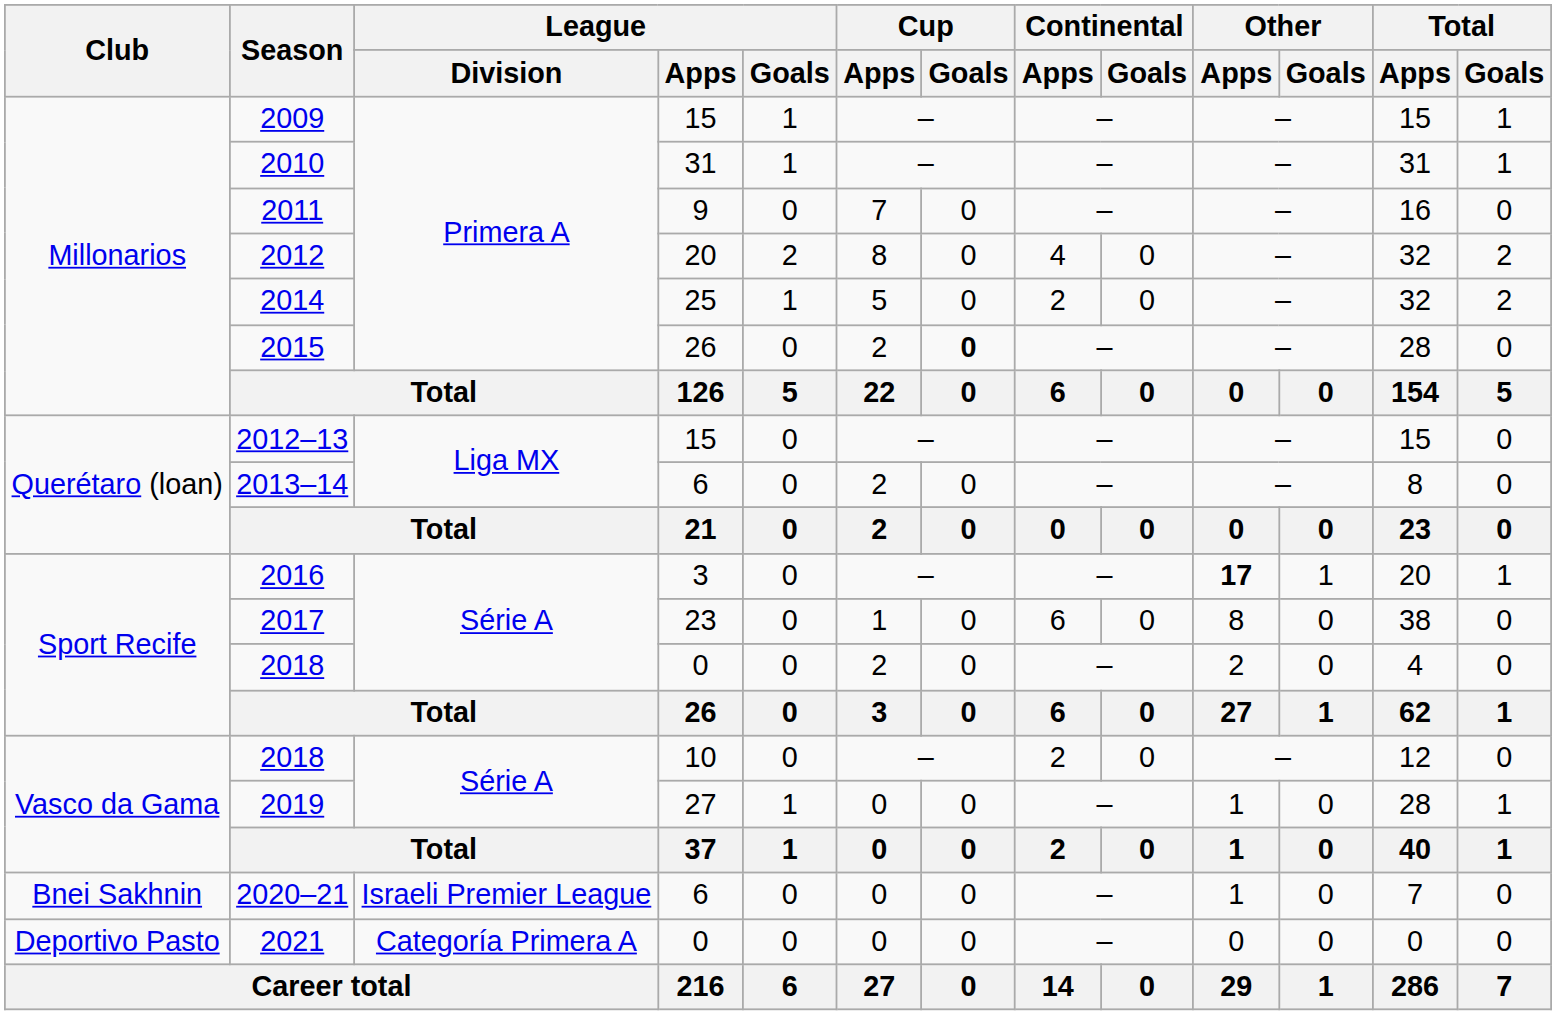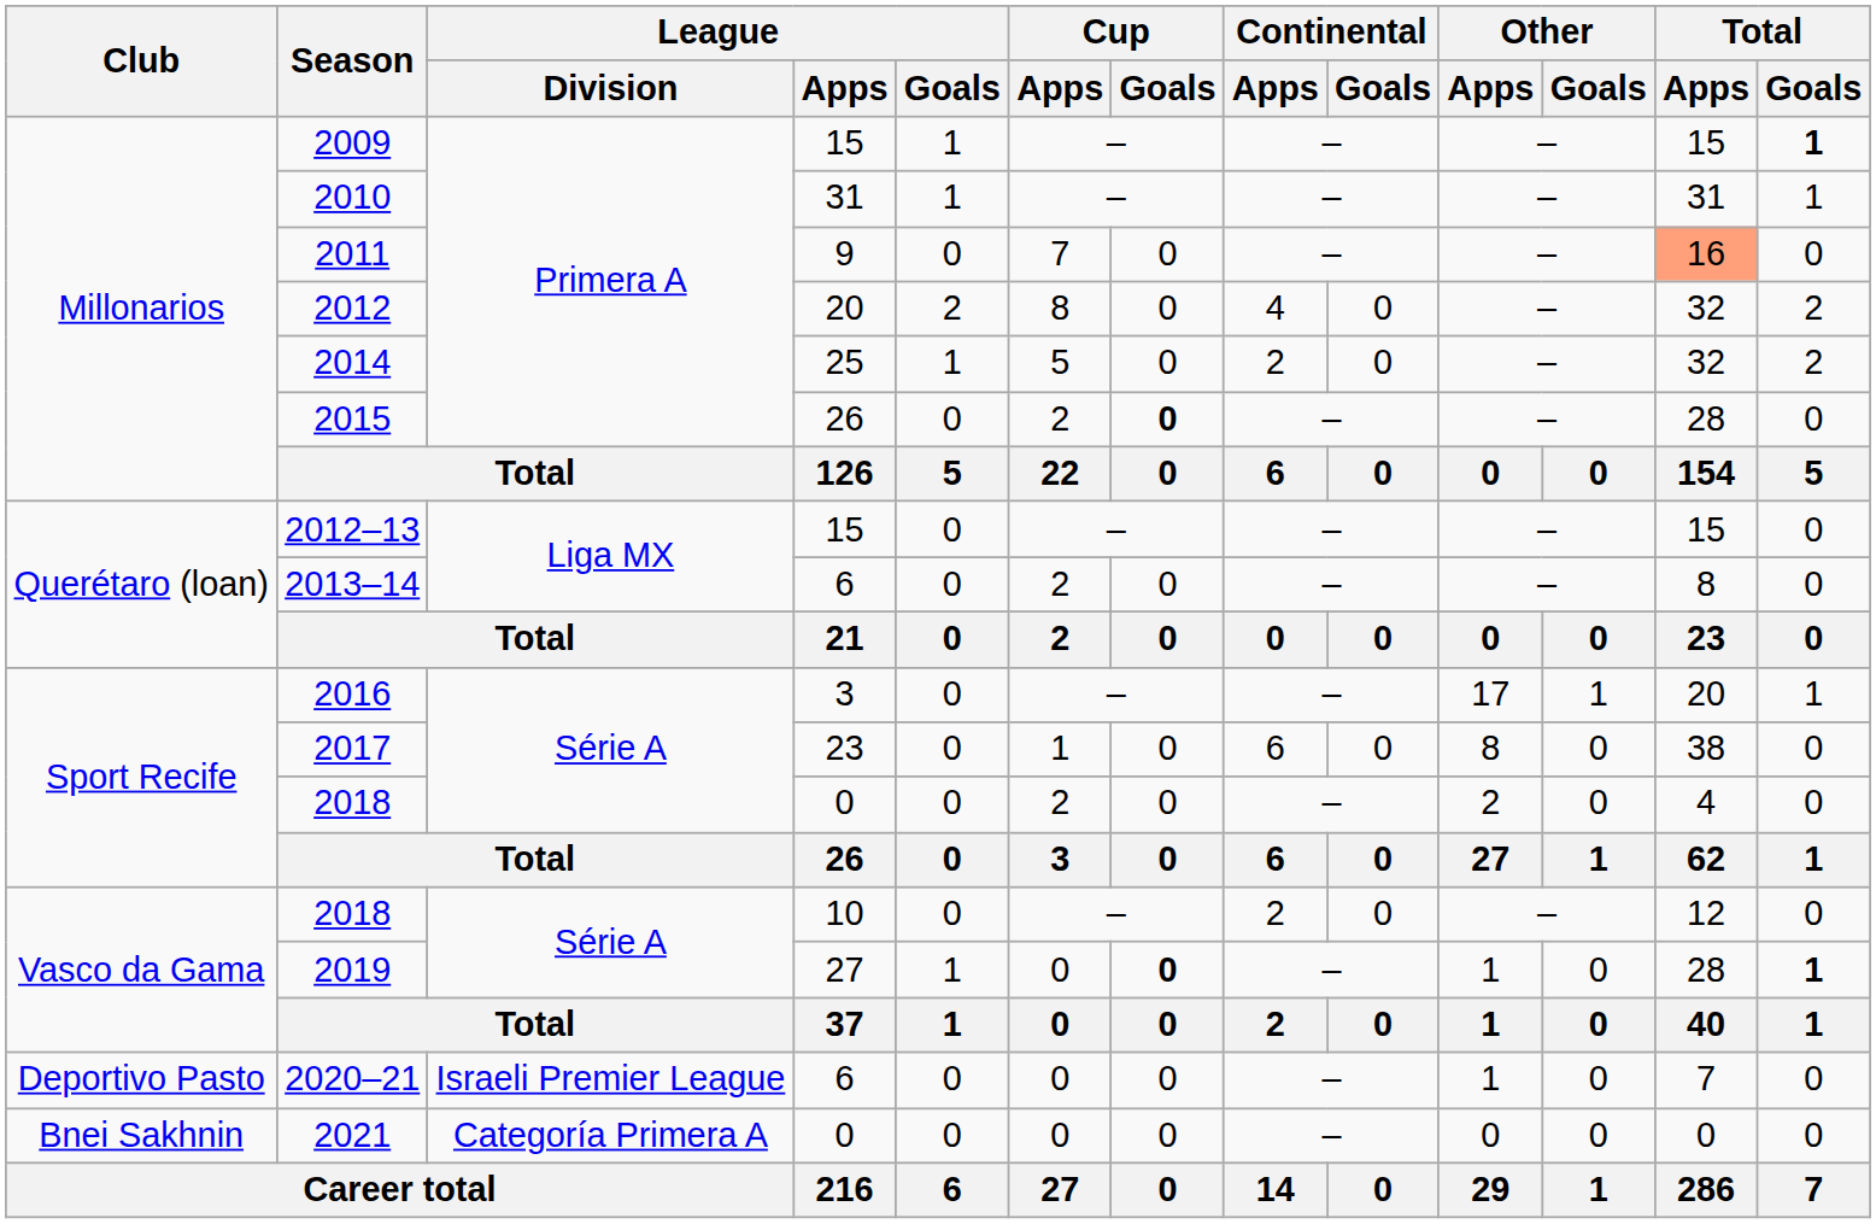 <table class="wikitable" style="text-align: center;">
 <tr>
 <th rowspan="2">Club</th>
 <th rowspan="2">Season</th>
 <th colspan="3">League</th>
 <th colspan="2">Cup</th>
 <th colspan="2">Continental</th>
 <th colspan="2">Other</th>
 <th colspan="2">Total</th>
 </tr>
 <tr>
 <th>Division</th>
 <th>Apps</th>
 <th>Goals</th>
 <th>Apps</th>
 <th>Goals</th>
 <th>Apps</th>
 <th>Goals</th>
 <th>Apps</th>
 <th>Goals</th>
 <th>Apps</th>
 <th>Goals</th>
 </tr>
 <tr>
 <td rowspan="7" valign="center"><a href='#'>Millonarios</a></td>
 <td><a href='#'>2009</a></td>
 <td rowspan="6" valign="center"><a href='#'>Primera A</a></td>
 <td>15</td>
 <td>1</td>
 <td colspan="2">–</td>
 <td colspan="2">–</td>
 <td colspan="2">–</td>
 <td>15</td>
-<td>1</td>
+<td><strong>1</strong></td>
 </tr>
 <tr>
 <td><a href='#'>2010</a></td>
 <td>31</td>
 <td>1</td>
 <td colspan="2">–</td>
 <td colspan="2">–</td>
 <td colspan="2">–</td>
 <td>31</td>
 <td>1</td>
 </tr>
 <tr>
 <td><a href='#'>2011</a></td>
 <td>9</td>
 <td>0</td>
 <td>7</td>
 <td>0</td>
 <td colspan="2">–</td>
 <td colspan="2">–</td>
-<td>16</td>
+<td style="background: lightsalmon;">16</td>
 <td>0</td>
 </tr>
 <tr>
 <td><a href='#'>2012</a></td>
 <td>20</td>
 <td>2</td>
 <td>8</td>
 <td>0</td>
 <td>4</td>
 <td>0</td>
 <td colspan="2">–</td>
 <td>32</td>
 <td>2</td>
 </tr>
 <tr>
 <td><a href='#'>2014</a></td>
 <td>25</td>
 <td>1</td>
 <td>5</td>
 <td>0</td>
 <td>2</td>
 <td>0</td>
 <td colspan="2">–</td>
 <td>32</td>
 <td>2</td>
 </tr>
 <tr>
 <td><a href='#'>2015</a></td>
 <td>26</td>
 <td>0</td>
 <td>2</td>
 <td><strong>0</strong></td>
 <td colspan="2">–</td>
 <td colspan="2">–</td>
 <td>28</td>
 <td>0</td>
 </tr>
 <tr>
 <th colspan="2"><strong>Total</strong></th>
 <th>126</th>
 <th>5</th>
 <th>22</th>
 <th>0</th>
 <th>6</th>
 <th>0</th>
 <th>0</th>
 <th>0</th>
 <th>154</th>
 <th>5</th>
 </tr>
 <tr>
 <td rowspan="3" valign="center"><a href='#'>Querétaro</a> (loan)</td>
 <td><a href='#'>2012–13</a></td>
 <td rowspan="2" valign="center"><a href='#'>Liga MX</a></td>
 <td>15</td>
 <td>0</td>
 <td colspan="2">–</td>
 <td colspan="2">–</td>
 <td colspan="2">–</td>
 <td>15</td>
 <td>0</td>
 </tr>
 <tr>
 <td><a href='#'>2013–14</a></td>
 <td>6</td>
 <td>0</td>
 <td>2</td>
 <td>0</td>
 <td colspan="2">–</td>
 <td colspan="2">–</td>
 <td>8</td>
 <td>0</td>
 </tr>
 <tr>
 <th colspan="2"><strong>Total</strong></th>
 <th>21</th>
 <th>0</th>
 <th>2</th>
 <th>0</th>
 <th>0</th>
 <th>0</th>
 <th>0</th>
 <th>0</th>
 <th>23</th>
 <th>0</th>
 </tr>
 <tr>
 <td rowspan="4" valign="center"><a href='#'>Sport Recife</a></td>
 <td><a href='#'>2016</a></td>
 <td rowspan="3" valign="center"><a href='#'>Série A</a></td>
 <td>3</td>
 <td>0</td>
 <td colspan="2">–</td>
 <td colspan="2">–</td>
-<td><strong>17</strong></td>
+<td>17</td>
 <td>1</td>
 <td>20</td>
 <td>1</td>
 </tr>
 <tr>
 <td><a href='#'>2017</a></td>
 <td>23</td>
 <td>0</td>
 <td>1</td>
 <td>0</td>
 <td>6</td>
 <td>0</td>
 <td>8</td>
 <td>0</td>
 <td>38</td>
 <td>0</td>
 </tr>
 <tr>
 <td><a href='#'>2018</a></td>
 <td>0</td>
 <td>0</td>
 <td>2</td>
 <td>0</td>
 <td colspan="2">–</td>
 <td>2</td>
 <td>0</td>
 <td>4</td>
 <td>0</td>
 </tr>
 <tr>
 <th colspan="2"><strong>Total</strong></th>
 <th>26</th>
 <th>0</th>
 <th>3</th>
 <th>0</th>
 <th>6</th>
 <th>0</th>
 <th>27</th>
 <th>1</th>
 <th>62</th>
 <th>1</th>
 </tr>
 <tr>
 <td rowspan="3" valign="center"><a href='#'>Vasco da Gama</a></td>
 <td><a href='#'>2018</a></td>
 <td rowspan="2" valign="center"><a href='#'>Série A</a></td>
 <td>10</td>
 <td>0</td>
 <td colspan="2">–</td>
 <td>2</td>
 <td>0</td>
 <td colspan="2">–</td>
 <td>12</td>
 <td>0</td>
 </tr>
 <tr>
 <td><a href='#'>2019</a></td>
 <td>27</td>
 <td>1</td>
 <td>0</td>
-<td>0</td>
+<td><strong>0</strong></td>
 <td colspan="2">–</td>
 <td>1</td>
 <td>0</td>
 <td>28</td>
-<td>1</td>
+<td><strong>1</strong></td>
 </tr>
 <tr>
 <th colspan="2"><strong>Total</strong></th>
 <th>37</th>
 <th>1</th>
 <th>0</th>
 <th>0</th>
 <th>2</th>
 <th>0</th>
 <th>1</th>
 <th>0</th>
 <th>40</th>
 <th>1</th>
 </tr>
 <tr>
-<td rowspan="1" valign="center"><a href='#'>Bnei Sakhnin</a></td>
+<td rowspan="1" valign="center"><a href='#'>Deportivo Pasto</a></td>
 <td><a href='#'>2020–21</a></td>
 <td rowspan="1" valign="center"><a href='#'>Israeli Premier League</a></td>
 <td>6</td>
 <td>0</td>
 <td>0</td>
 <td>0</td>
 <td colspan="2">–</td>
 <td>1</td>
 <td>0</td>
 <td>7</td>
 <td>0</td>
 </tr>
 <tr>
-<td rowspan="1" valign="center"><a href='#'>Deportivo Pasto</a></td>
+<td rowspan="1" valign="center"><a href='#'>Bnei Sakhnin</a></td>
 <td><a href='#'>2021</a></td>
 <td rowspan="1" valign="center"><a href='#'>Categoría Primera A</a></td>
 <td>0</td>
 <td>0</td>
 <td>0</td>
 <td>0</td>
 <td colspan="2">–</td>
 <td>0</td>
 <td>0</td>
 <td>0</td>
 <td>0</td>
 </tr>
 <tr>
 <th colspan="3"><strong>Career total</strong></th>
 <th>216</th>
 <th>6</th>
 <th>27</th>
 <th>0</th>
 <th>14</th>
 <th>0</th>
 <th>29</th>
 <th>1</th>
 <th>286</th>
 <th>7</th>
 </tr>
 </table>
